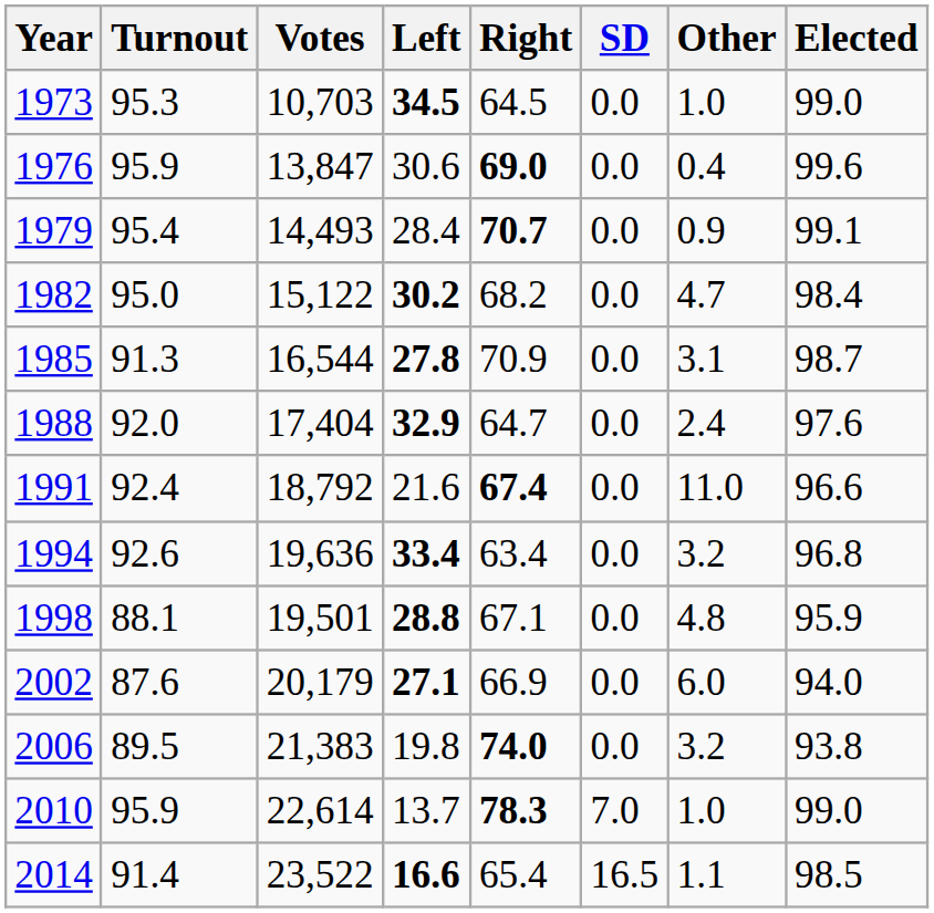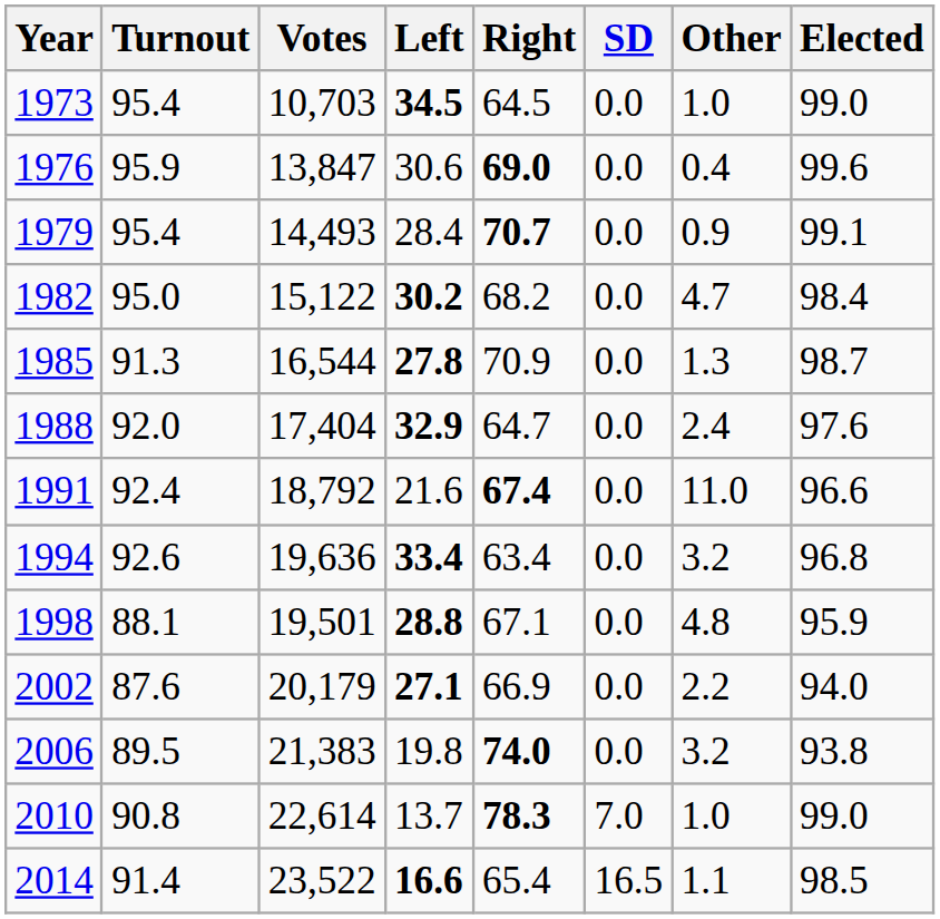 <table class="wikitable sortable" style="font-size: 95%;">
 <tr>
 <th>Year</th>
 <th>Turnout</th>
 <th>Votes</th>
 <th>Left</th>
 <th>Right</th>
 <th><a href='#'>SD</a></th>
 <th>Other</th>
 <th>Elected</th>
 </tr>
 <tr>
 <td><a href='#'>1973</a></td>
-<td>95.3</td>
+<td>95.4</td>
 <td>10,703</td>
 <td><strong>34.5</strong></td>
 <td>64.5</td>
 <td>0.0</td>
 <td>1.0</td>
 <td>99.0</td>
 </tr>
 <tr>
 <td><a href='#'>1976</a></td>
 <td>95.9</td>
 <td>13,847</td>
 <td>30.6</td>
 <td><strong>69.0</strong></td>
 <td>0.0</td>
 <td>0.4</td>
 <td>99.6</td>
 </tr>
 <tr>
 <td><a href='#'>1979</a></td>
 <td>95.4</td>
 <td>14,493</td>
 <td>28.4</td>
 <td><strong>70.7</strong></td>
 <td>0.0</td>
 <td>0.9</td>
 <td>99.1</td>
 </tr>
 <tr>
 <td><a href='#'>1982</a></td>
 <td>95.0</td>
 <td>15,122</td>
 <td><strong>30.2</strong></td>
 <td>68.2</td>
 <td>0.0</td>
 <td>4.7</td>
 <td>98.4</td>
 </tr>
 <tr>
 <td><a href='#'>1985</a></td>
 <td>91.3</td>
 <td>16,544</td>
 <td><strong>27.8</strong></td>
 <td>70.9</td>
 <td>0.0</td>
-<td>3.1</td>
+<td>1.3</td>
 <td>98.7</td>
 </tr>
 <tr>
 <td><a href='#'>1988</a></td>
 <td>92.0</td>
 <td>17,404</td>
 <td><strong>32.9</strong></td>
 <td>64.7</td>
 <td>0.0</td>
 <td>2.4</td>
 <td>97.6</td>
 </tr>
 <tr>
 <td><a href='#'>1991</a></td>
 <td>92.4</td>
 <td>18,792</td>
 <td>21.6</td>
 <td><strong>67.4</strong></td>
 <td>0.0</td>
 <td>11.0</td>
 <td>96.6</td>
 </tr>
 <tr>
 <td><a href='#'>1994</a></td>
 <td>92.6</td>
 <td>19,636</td>
 <td><strong>33.4</strong></td>
 <td>63.4</td>
 <td>0.0</td>
 <td>3.2</td>
 <td>96.8</td>
 </tr>
 <tr>
 <td><a href='#'>1998</a></td>
 <td>88.1</td>
 <td>19,501</td>
 <td><strong>28.8</strong></td>
 <td>67.1</td>
 <td>0.0</td>
 <td>4.8</td>
 <td>95.9</td>
 </tr>
 <tr>
 <td><a href='#'>2002</a></td>
 <td>87.6</td>
 <td>20,179</td>
 <td><strong>27.1</strong></td>
 <td>66.9</td>
 <td>0.0</td>
-<td>6.0</td>
+<td>2.2</td>
 <td>94.0</td>
 </tr>
 <tr>
 <td><a href='#'>2006</a></td>
 <td>89.5</td>
 <td>21,383</td>
 <td>19.8</td>
 <td><strong>74.0</strong></td>
 <td>0.0</td>
 <td>3.2</td>
 <td>93.8</td>
 </tr>
 <tr>
 <td><a href='#'>2010</a></td>
-<td>95.9</td>
+<td>90.8</td>
 <td>22,614</td>
 <td>13.7</td>
 <td><strong>78.3</strong></td>
 <td>7.0</td>
 <td>1.0</td>
 <td>99.0</td>
 </tr>
 <tr>
 <td><a href='#'>2014</a></td>
 <td>91.4</td>
 <td>23,522</td>
 <td><strong>16.6</strong></td>
 <td>65.4</td>
 <td>16.5</td>
 <td>1.1</td>
 <td>98.5</td>
 </tr>
 </table>
